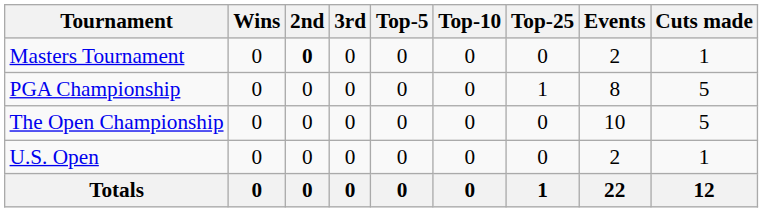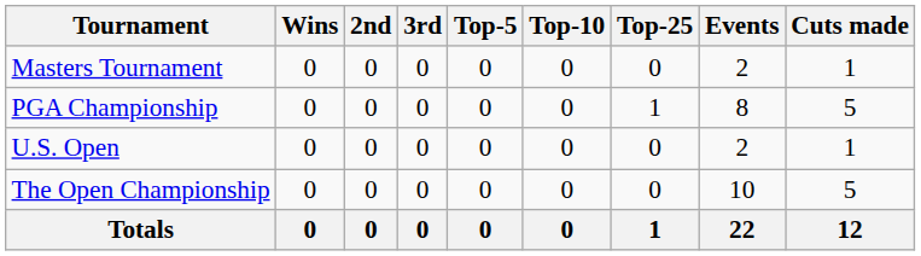 <table class=wikitable style=text-align:center>
 <tr>
 <th>Tournament</th>
 <th>Wins</th>
 <th>2nd</th>
 <th>3rd</th>
 <th>Top-5</th>
 <th>Top-10</th>
 <th>Top-25</th>
 <th>Events</th>
 <th>Cuts made</th>
 </tr>
 <tr>
 <td align=left><a href='#'>Masters Tournament</a></td>
 <td>0</td>
-<td><strong>0</strong></td>
+<td>0</td>
 <td>0</td>
 <td>0</td>
 <td>0</td>
 <td>0</td>
 <td>2</td>
 <td>1</td>
 </tr>
 <tr>
 <td align=left><a href='#'>PGA Championship</a></td>
 <td>0</td>
 <td>0</td>
 <td>0</td>
 <td>0</td>
 <td>0</td>
 <td>1</td>
 <td>8</td>
 <td>5</td>
 </tr>
 <tr>
+<td align=left><a href='#'>U.S. Open</a></td>
+<td>0</td>
+<td>0</td>
+<td>0</td>
+<td>0</td>
+<td>0</td>
+<td>0</td>
+<td>2</td>
+<td>1</td>
+</tr>
+<tr>
 <td align=left><a href='#'>The Open Championship</a></td>
 <td>0</td>
 <td>0</td>
 <td>0</td>
 <td>0</td>
 <td>0</td>
 <td>0</td>
 <td>10</td>
 <td>5</td>
-</tr>
-<tr>
-<td align=left><a href='#'>U.S. Open</a></td>
-<td>0</td>
-<td>0</td>
-<td>0</td>
-<td>0</td>
-<td>0</td>
-<td>0</td>
-<td>2</td>
-<td>1</td>
 </tr>
 <tr>
 <th>Totals</th>
 <th>0</th>
 <th>0</th>
 <th>0</th>
 <th>0</th>
 <th>0</th>
 <th>1</th>
 <th>22</th>
 <th>12</th>
 </tr>
 </table>
